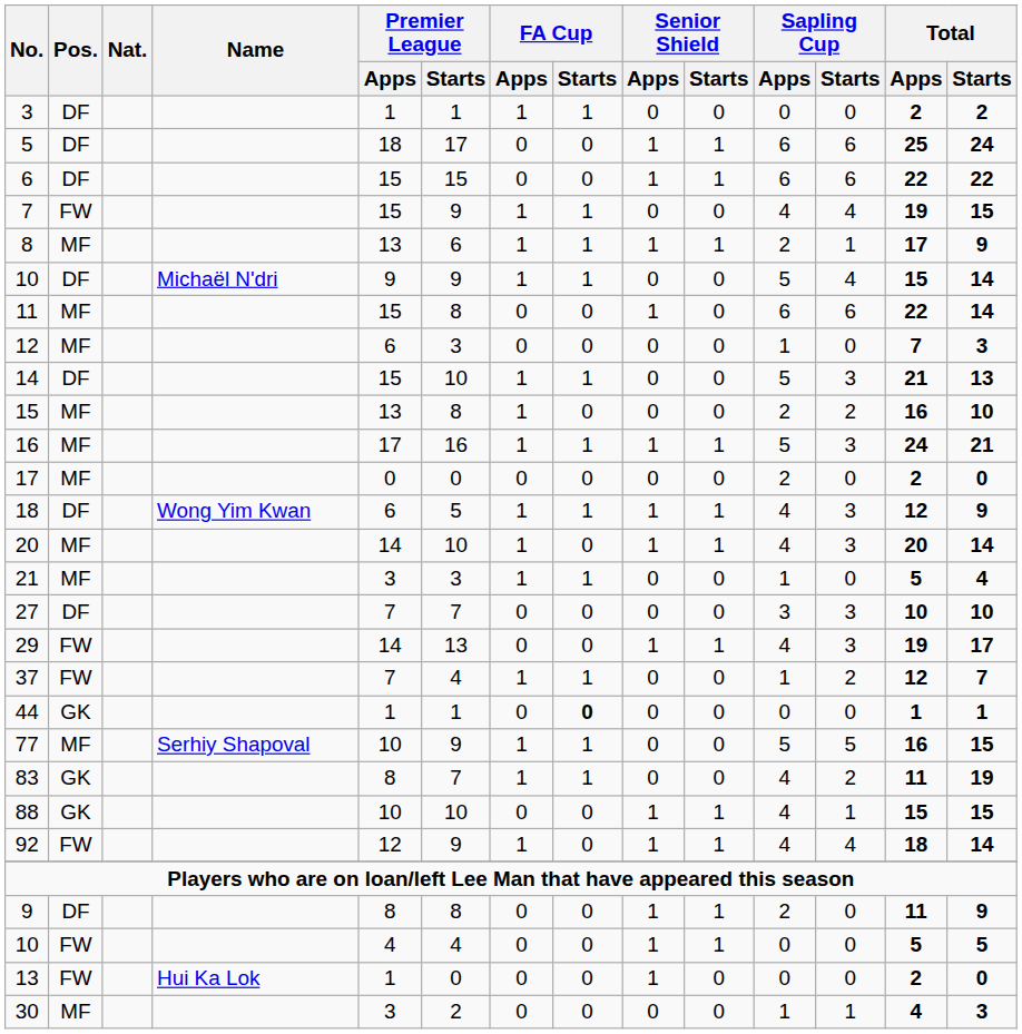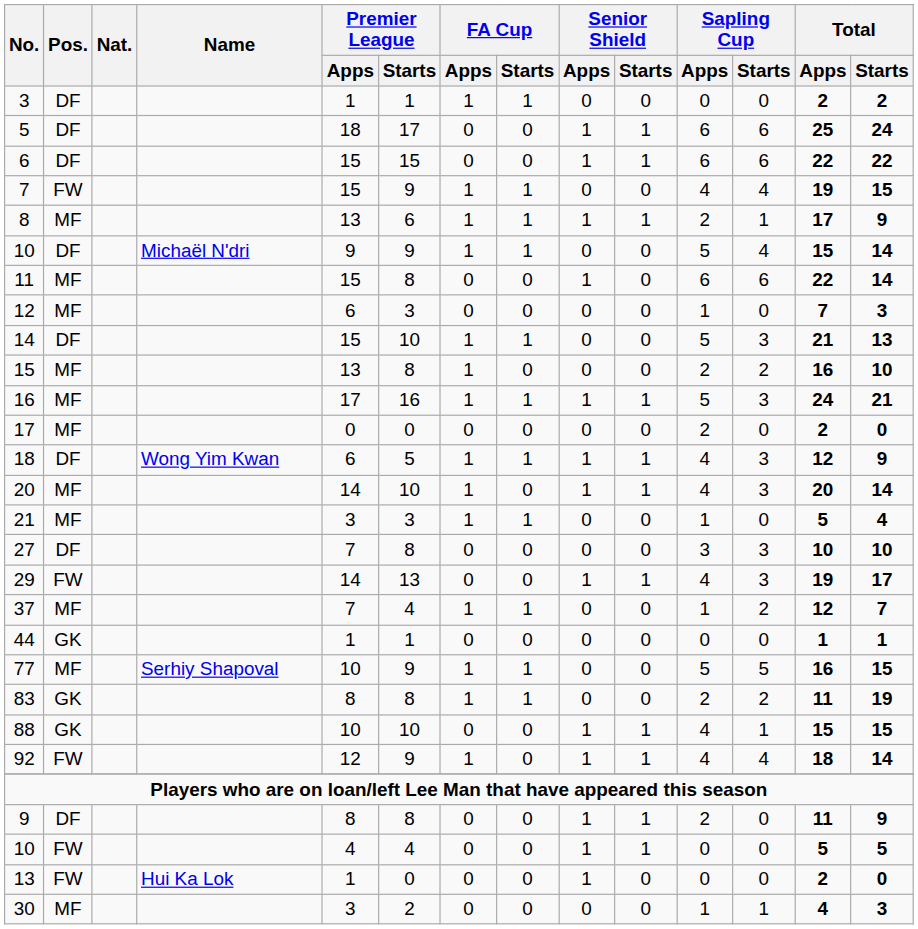 <table class="wikitable sortable" style="text-align:center">
 <tr>
 <th rowspan="2">No.</th>
 <th rowspan="2">Pos.</th>
 <th rowspan="2">Nat.</th>
 <th rowspan="2" style="width:150px;">Name</th>
 <th colspan="2" style="width:86px;"><a href='#'>Premier League</a></th>
 <th colspan="2" style="width:86px;"><a href='#'>FA Cup</a></th>
 <th colspan="2" style="width:86px;"><a href='#'>Senior Shield</a></th>
 <th colspan="2" style="width:86px;"><a href='#'>Sapling Cup</a></th>
 <th colspan="2" style="width:86px;">Total</th>
 </tr>
 <tr>
 <th>Apps</th>
 <th>Starts</th>
 <th>Apps</th>
 <th>Starts</th>
 <th>Apps</th>
 <th>Starts</th>
 <th>Apps</th>
 <th>Starts</th>
 <th>Apps</th>
 <th>Starts</th>
 </tr>
 <tr>
 <td>3</td>
 <td>DF</td>
 <td></td>
 <td align=left></td>
 <td>1</td>
 <td>1</td>
 <td>1</td>
 <td>1</td>
 <td>0</td>
 <td>0</td>
 <td>0</td>
 <td>0</td>
 <td><strong>2</strong></td>
 <td><strong>2</strong></td>
 </tr>
 <tr>
 <td>5</td>
 <td>DF</td>
 <td></td>
 <td align=left></td>
 <td>18</td>
 <td>17</td>
 <td>0</td>
 <td>0</td>
 <td>1</td>
 <td>1</td>
 <td>6</td>
 <td>6</td>
 <td><strong>25</strong></td>
 <td><strong>24</strong></td>
 </tr>
 <tr>
 <td>6</td>
 <td>DF</td>
 <td></td>
 <td align=left></td>
 <td>15</td>
 <td>15</td>
 <td>0</td>
 <td>0</td>
 <td>1</td>
 <td>1</td>
 <td>6</td>
 <td>6</td>
 <td><strong>22</strong></td>
 <td><strong>22</strong></td>
 </tr>
 <tr>
 <td>7</td>
 <td>FW</td>
 <td></td>
 <td align=left></td>
 <td>15</td>
 <td>9</td>
 <td>1</td>
 <td>1</td>
 <td>0</td>
 <td>0</td>
 <td>4</td>
 <td>4</td>
 <td><strong>19</strong></td>
 <td><strong>15</strong></td>
 </tr>
 <tr>
 <td>8</td>
 <td>MF</td>
 <td></td>
 <td align=left></td>
 <td>13</td>
 <td>6</td>
 <td>1</td>
 <td>1</td>
 <td>1</td>
 <td>1</td>
 <td>2</td>
 <td>1</td>
 <td><strong>17</strong></td>
 <td><strong>9</strong></td>
 </tr>
 <tr>
 <td>10</td>
 <td>DF</td>
 <td></td>
 <td align=left><a href='#'>Michaël N'dri</a></td>
 <td>9</td>
 <td>9</td>
 <td>1</td>
 <td>1</td>
 <td>0</td>
 <td>0</td>
 <td>5</td>
 <td>4</td>
 <td><strong>15</strong></td>
 <td><strong>14</strong></td>
 </tr>
 <tr>
 <td>11</td>
 <td>MF</td>
 <td></td>
 <td align="left"></td>
 <td>15</td>
 <td>8</td>
 <td>0</td>
 <td>0</td>
 <td>1</td>
 <td>0</td>
 <td>6</td>
 <td>6</td>
 <td><strong>22</strong></td>
 <td><strong>14</strong></td>
 </tr>
 <tr>
 <td>12</td>
 <td>MF</td>
 <td></td>
 <td align=left></td>
 <td>6</td>
 <td>3</td>
 <td>0</td>
 <td>0</td>
 <td>0</td>
 <td>0</td>
 <td>1</td>
 <td>0</td>
 <td><strong>7</strong></td>
 <td><strong>3</strong></td>
 </tr>
 <tr>
 <td>14</td>
 <td>DF</td>
 <td></td>
 <td align="left"></td>
 <td>15</td>
 <td>10</td>
 <td>1</td>
 <td>1</td>
 <td>0</td>
 <td>0</td>
 <td>5</td>
 <td>3</td>
 <td><strong>21</strong></td>
 <td><strong>13</strong></td>
 </tr>
 <tr>
 <td>15</td>
 <td>MF</td>
 <td></td>
 <td align="left"></td>
 <td>13</td>
 <td>8</td>
 <td>1</td>
 <td>0</td>
 <td>0</td>
 <td>0</td>
 <td>2</td>
 <td>2</td>
 <td><strong>16</strong></td>
 <td><strong>10</strong></td>
 </tr>
 <tr>
 <td>16</td>
 <td>MF</td>
 <td></td>
 <td align="left"></td>
 <td>17</td>
 <td>16</td>
 <td>1</td>
 <td>1</td>
 <td>1</td>
 <td>1</td>
 <td>5</td>
 <td>3</td>
 <td><strong>24</strong></td>
 <td><strong>21</strong></td>
 </tr>
 <tr>
 <td>17</td>
 <td>MF</td>
 <td></td>
 <td align="left"></td>
 <td>0</td>
 <td>0</td>
 <td>0</td>
 <td>0</td>
 <td>0</td>
 <td>0</td>
 <td>2</td>
 <td>0</td>
 <td><strong>2</strong></td>
 <td><strong>0</strong></td>
 </tr>
 <tr>
 <td>18</td>
 <td>DF</td>
 <td></td>
 <td align=left><a href='#'>Wong Yim Kwan</a></td>
 <td>6</td>
 <td>5</td>
 <td>1</td>
 <td>1</td>
 <td>1</td>
 <td>1</td>
 <td>4</td>
 <td>3</td>
 <td><strong>12</strong></td>
 <td><strong>9</strong></td>
 </tr>
 <tr>
 <td>20</td>
 <td>MF</td>
 <td></td>
 <td align="left"></td>
 <td>14</td>
 <td>10</td>
 <td>1</td>
 <td>0</td>
 <td>1</td>
 <td>1</td>
 <td>4</td>
 <td>3</td>
 <td><strong>20</strong></td>
 <td><strong>14</strong></td>
 </tr>
 <tr>
 <td>21</td>
 <td>MF</td>
 <td></td>
 <td align=left></td>
 <td>3</td>
 <td>3</td>
 <td>1</td>
 <td>1</td>
 <td>0</td>
 <td>0</td>
 <td>1</td>
 <td>0</td>
 <td><strong>5</strong></td>
 <td><strong>4</strong></td>
 </tr>
 <tr>
 <td>27</td>
 <td>DF</td>
 <td></td>
 <td align="left"></td>
 <td>7</td>
-<td>7</td>
+<td>8</td>
 <td>0</td>
 <td>0</td>
 <td>0</td>
 <td>0</td>
 <td>3</td>
 <td>3</td>
 <td><strong>10</strong></td>
 <td><strong>10</strong></td>
 </tr>
 <tr>
 <td>29</td>
 <td>FW</td>
 <td></td>
 <td align="left"></td>
 <td>14</td>
 <td>13</td>
 <td>0</td>
 <td>0</td>
 <td>1</td>
 <td>1</td>
 <td>4</td>
 <td>3</td>
 <td><strong>19</strong></td>
 <td><strong>17</strong></td>
 </tr>
 <tr>
 <td>37</td>
-<td>FW</td>
+<td>MF</td>
 <td></td>
 <td align=left></td>
 <td>7</td>
 <td>4</td>
 <td>1</td>
 <td>1</td>
 <td>0</td>
 <td>0</td>
 <td>1</td>
 <td>2</td>
 <td><strong>12</strong></td>
 <td><strong>7</strong></td>
 </tr>
 <tr>
 <td>44</td>
 <td>GK</td>
 <td></td>
 <td align="left"></td>
 <td>1</td>
 <td>1</td>
 <td>0</td>
-<td><strong>0</strong></td>
+<td>0</td>
 <td>0</td>
 <td>0</td>
 <td>0</td>
 <td>0</td>
 <td><strong>1</strong></td>
 <td><strong>1</strong></td>
 </tr>
 <tr>
 <td>77</td>
 <td>MF</td>
 <td></td>
 <td align=left><a href='#'>Serhiy Shapoval</a></td>
 <td>10</td>
 <td>9</td>
 <td>1</td>
 <td>1</td>
 <td>0</td>
 <td>0</td>
 <td>5</td>
 <td>5</td>
 <td><strong>16</strong></td>
 <td><strong>15</strong></td>
 </tr>
 <tr>
 <td>83</td>
 <td>GK</td>
 <td></td>
 <td align="left"></td>
 <td>8</td>
-<td>7</td>
+<td>8</td>
 <td>1</td>
 <td>1</td>
 <td>0</td>
 <td>0</td>
-<td>4</td>
+<td>2</td>
 <td>2</td>
 <td><strong>11</strong></td>
 <td><strong>19</strong></td>
 </tr>
 <tr>
 <td>88</td>
 <td>GK</td>
 <td></td>
 <td align=left></td>
 <td>10</td>
 <td>10</td>
 <td>0</td>
 <td>0</td>
 <td>1</td>
 <td>1</td>
 <td>4</td>
 <td>1</td>
 <td><strong>15</strong></td>
 <td><strong>15</strong></td>
 </tr>
 <tr>
 <td>92</td>
 <td>FW</td>
 <td></td>
 <td align=left></td>
 <td>12</td>
 <td>9</td>
 <td>1</td>
 <td>0</td>
 <td>1</td>
 <td>1</td>
 <td>4</td>
 <td>4</td>
 <td><strong>18</strong></td>
 <td><strong>14</strong></td>
 </tr>
 <tr>
 </tr>
 <tr>
 <td colspan="14"><strong>Players who are on loan/left Lee Man that have appeared this season</strong></td>
 </tr>
 <tr>
 <td>9</td>
 <td>DF</td>
 <td></td>
 <td align=left></td>
 <td>8</td>
 <td>8</td>
 <td>0</td>
 <td>0</td>
 <td>1</td>
 <td>1</td>
 <td>2</td>
 <td>0</td>
 <td><strong>11</strong></td>
 <td><strong>9</strong></td>
 </tr>
 <tr>
 <td>10</td>
 <td>FW</td>
 <td></td>
 <td align=left></td>
 <td>4</td>
 <td>4</td>
 <td>0</td>
 <td>0</td>
 <td>1</td>
 <td>1</td>
 <td>0</td>
 <td>0</td>
 <td><strong>5</strong></td>
 <td><strong>5</strong></td>
 </tr>
 <tr>
 <td>13</td>
 <td>FW</td>
 <td></td>
 <td align=left><a href='#'>Hui Ka Lok</a></td>
 <td>1</td>
 <td>0</td>
 <td>0</td>
 <td>0</td>
 <td>1</td>
 <td>0</td>
 <td>0</td>
 <td>0</td>
 <td><strong>2</strong></td>
 <td><strong>0</strong></td>
 </tr>
 <tr>
 <td>30</td>
 <td>MF</td>
 <td></td>
 <td align="left"></td>
 <td>3</td>
 <td>2</td>
 <td>0</td>
 <td>0</td>
 <td>0</td>
 <td>0</td>
 <td>1</td>
 <td>1</td>
 <td><strong>4</strong></td>
 <td><strong>3</strong></td>
 </tr>
 </table>
